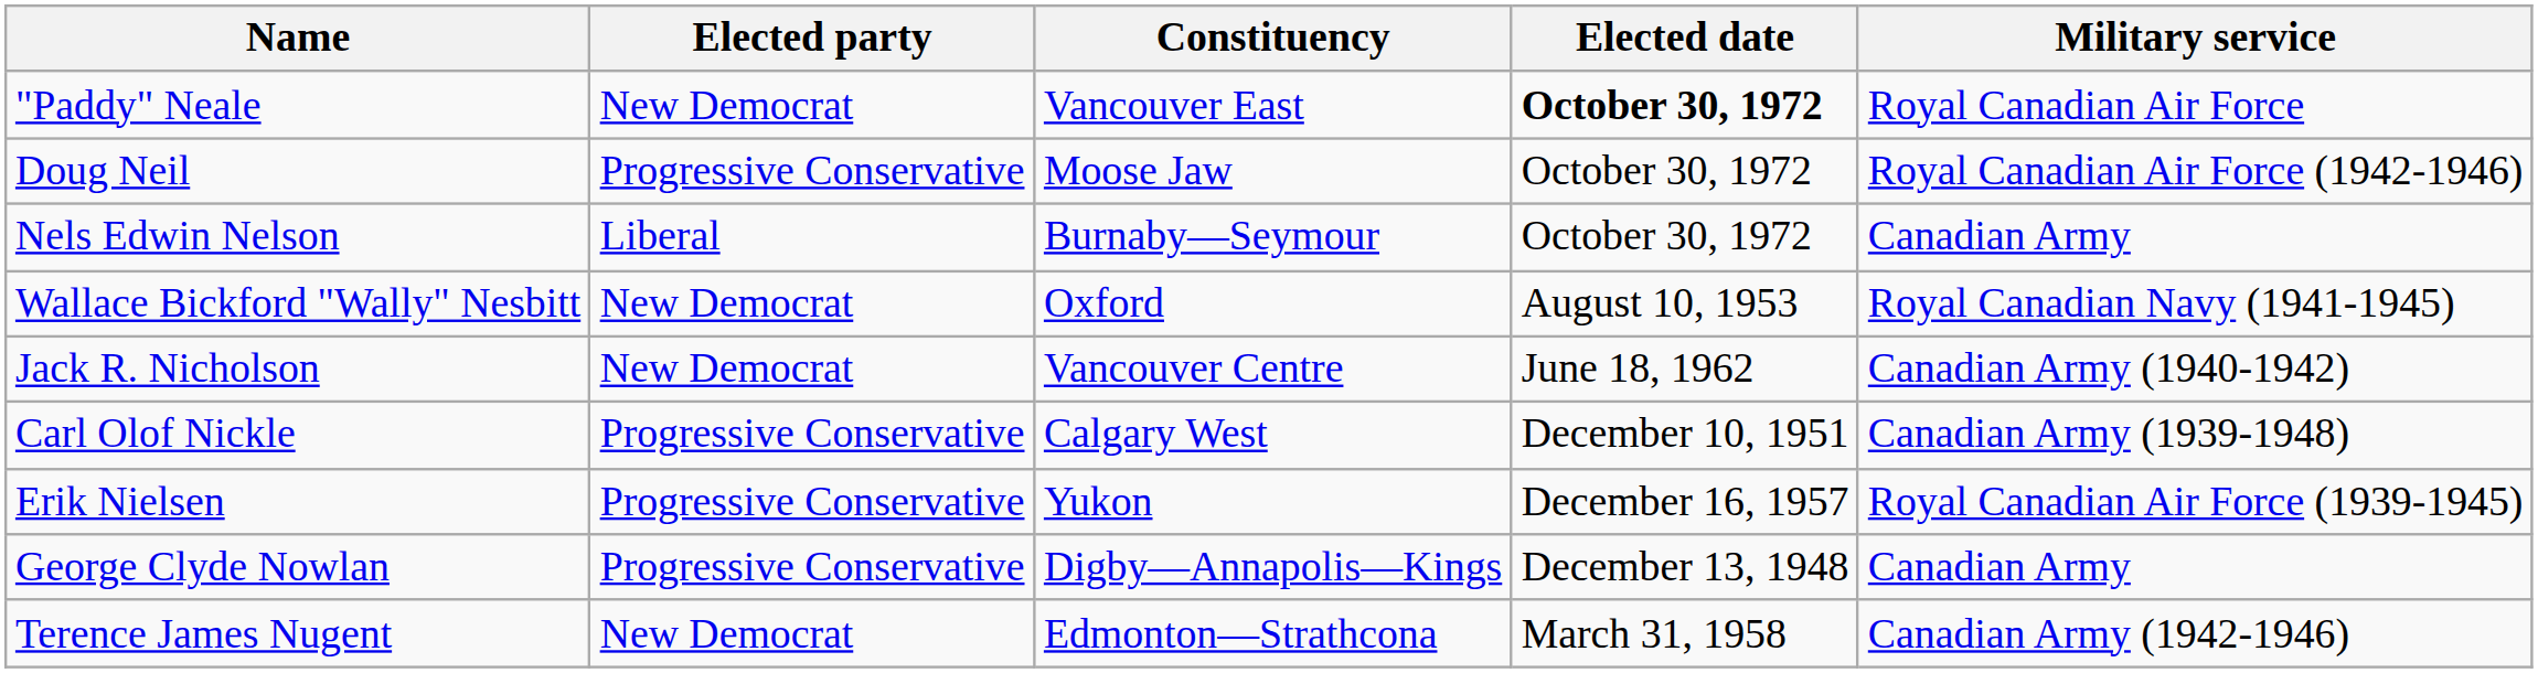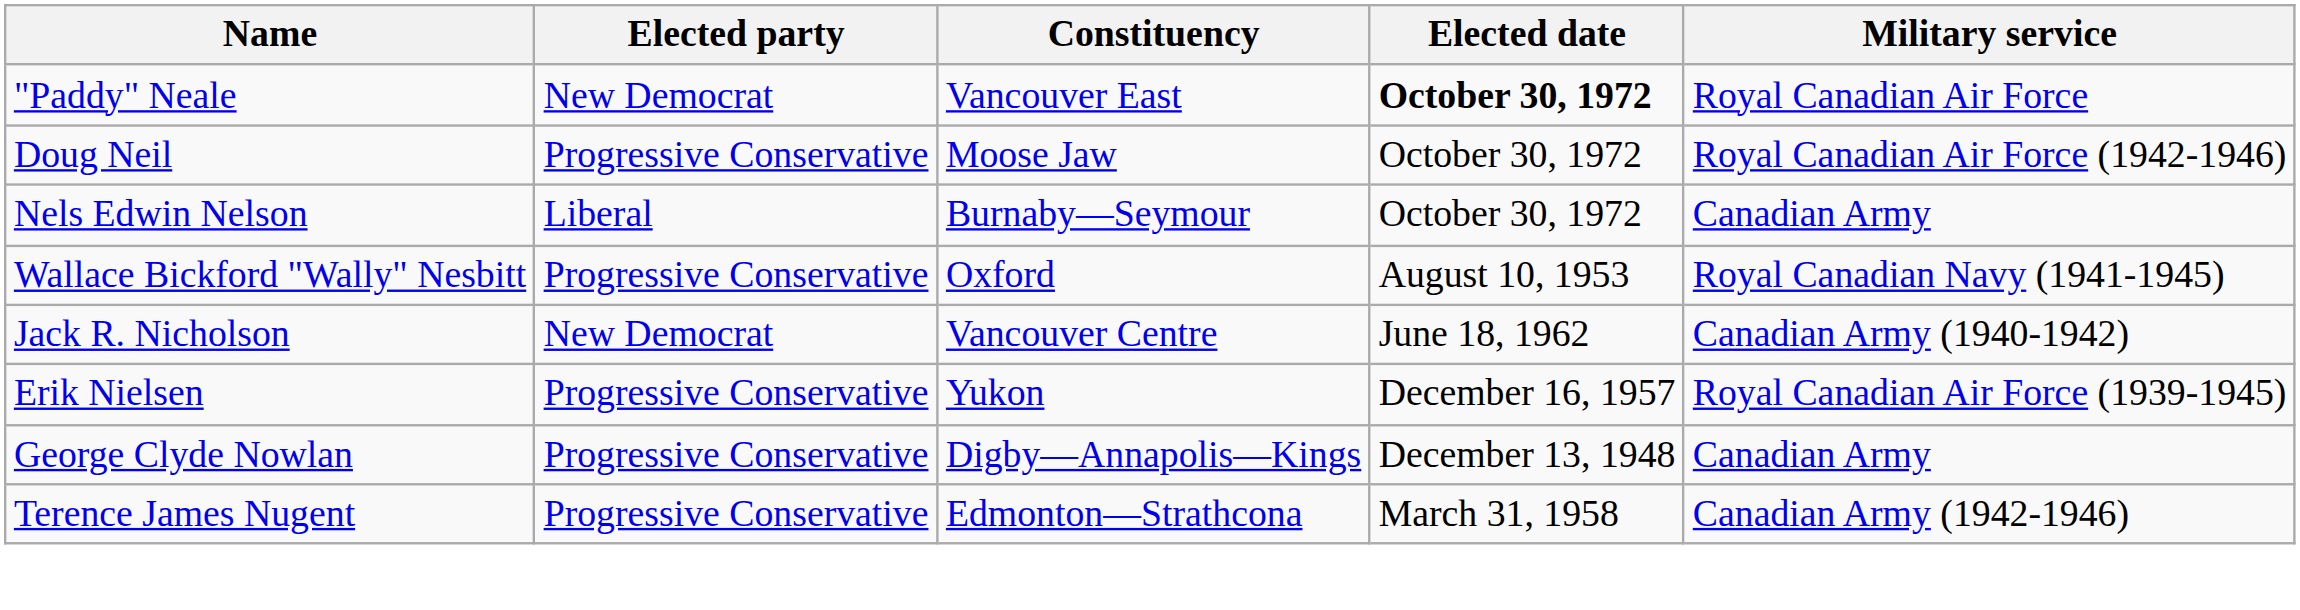 <table class="wikitable sortable">
 <tr>
 <th>Name</th>
 <th>Elected party</th>
 <th>Constituency</th>
 <th>Elected date</th>
 <th>Military service</th>
 </tr>
 <tr>
 <td><a href='#'>"Paddy" Neale</a></td>
 <td><a href='#'>New Democrat</a></td>
 <td><a href='#'>Vancouver East</a></td>
 <td><strong>October 30, 1972</strong></td>
 <td><a href='#'>Royal Canadian Air Force</a></td>
 </tr>
 <tr>
 <td><a href='#'>Doug Neil</a></td>
 <td><a href='#'>Progressive Conservative</a></td>
 <td><a href='#'>Moose Jaw</a></td>
 <td>October 30, 1972</td>
 <td><a href='#'>Royal Canadian Air Force</a> (1942-1946)</td>
 </tr>
 <tr>
 <td><a href='#'>Nels Edwin Nelson</a></td>
 <td><a href='#'>Liberal</a></td>
 <td><a href='#'>Burnaby—Seymour</a></td>
 <td>October 30, 1972</td>
 <td><a href='#'>Canadian Army</a></td>
 </tr>
 <tr>
 <td><a href='#'>Wallace Bickford "Wally" Nesbitt</a></td>
-<td><a href='#'>New Democrat</a></td>
+<td><a href='#'>Progressive Conservative</a></td>
 <td><a href='#'>Oxford</a></td>
 <td>August 10, 1953</td>
 <td><a href='#'>Royal Canadian Navy</a> (1941-1945)</td>
 </tr>
 <tr>
 <td><a href='#'>Jack R. Nicholson</a></td>
 <td><a href='#'>New Democrat</a></td>
 <td><a href='#'>Vancouver Centre</a></td>
 <td>June 18, 1962</td>
 <td><a href='#'>Canadian Army</a> (1940-1942)</td>
-</tr>
-<tr>
-<td><a href='#'>Carl Olof Nickle</a></td>
-<td><a href='#'>Progressive Conservative</a></td>
-<td><a href='#'>Calgary West</a></td>
-<td>December 10, 1951</td>
-<td><a href='#'>Canadian Army</a> (1939-1948)</td>
 </tr>
 <tr>
 <td><a href='#'>Erik Nielsen</a></td>
 <td><a href='#'>Progressive Conservative</a></td>
 <td><a href='#'>Yukon</a></td>
 <td>December 16, 1957</td>
 <td><a href='#'>Royal Canadian Air Force</a> (1939-1945)</td>
 </tr>
 <tr>
 <td><a href='#'>George Clyde Nowlan</a></td>
 <td><a href='#'>Progressive Conservative</a></td>
 <td><a href='#'>Digby—Annapolis—Kings</a></td>
 <td>December 13, 1948</td>
 <td><a href='#'>Canadian Army</a></td>
 </tr>
 <tr>
 <td><a href='#'>Terence James Nugent</a></td>
-<td><a href='#'>New Democrat</a></td>
+<td><a href='#'>Progressive Conservative</a></td>
 <td><a href='#'>Edmonton—Strathcona</a></td>
 <td>March 31, 1958</td>
 <td><a href='#'>Canadian Army</a> (1942-1946)</td>
 </tr>
 </table>
